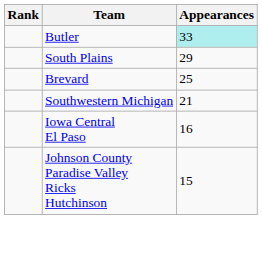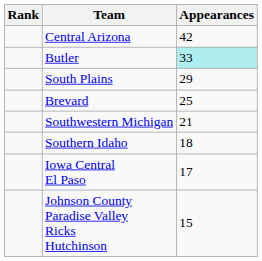 <table class="wikitable sortable">
 <tr>
 <th>Rank</th>
 <th>Team</th>
 <th>Appearances</th>
+</tr>
+<tr>
+<td></td>
+<td align="left"><a href='#'>Central Arizona</a></td>
+<td>42</td>
 </tr>
 <tr>
 <td></td>
 <td align="left"><a href='#'>Butler</a></td>
 <td style="background: paleturquoise;">33</td>
 </tr>
 <tr>
 <td></td>
 <td align="left"><a href='#'>South Plains</a></td>
 <td>29</td>
 </tr>
 <tr>
 <td></td>
 <td align="left"><a href='#'>Brevard</a></td>
 <td>25</td>
 </tr>
 <tr>
 <td></td>
 <td align="left"><a href='#'>Southwestern Michigan</a></td>
 <td>21</td>
 </tr>
 <tr>
 <td></td>
+<td align="left"><a href='#'>Southern Idaho</a></td>
+<td>18</td>
+</tr>
+<tr>
+<td></td>
 <td align="left"><a href='#'>Iowa Central</a><br><a href='#'>El Paso</a></td>
-<td>16</td>
+<td>17</td>
 </tr>
 <tr>
 <td></td>
 <td align="left"><a href='#'>Johnson County</a><br><a href='#'>Paradise Valley</a><br><a href='#'>Ricks</a><br><a href='#'>Hutchinson</a></td>
 <td>15</td>
 </tr>
 </table>
